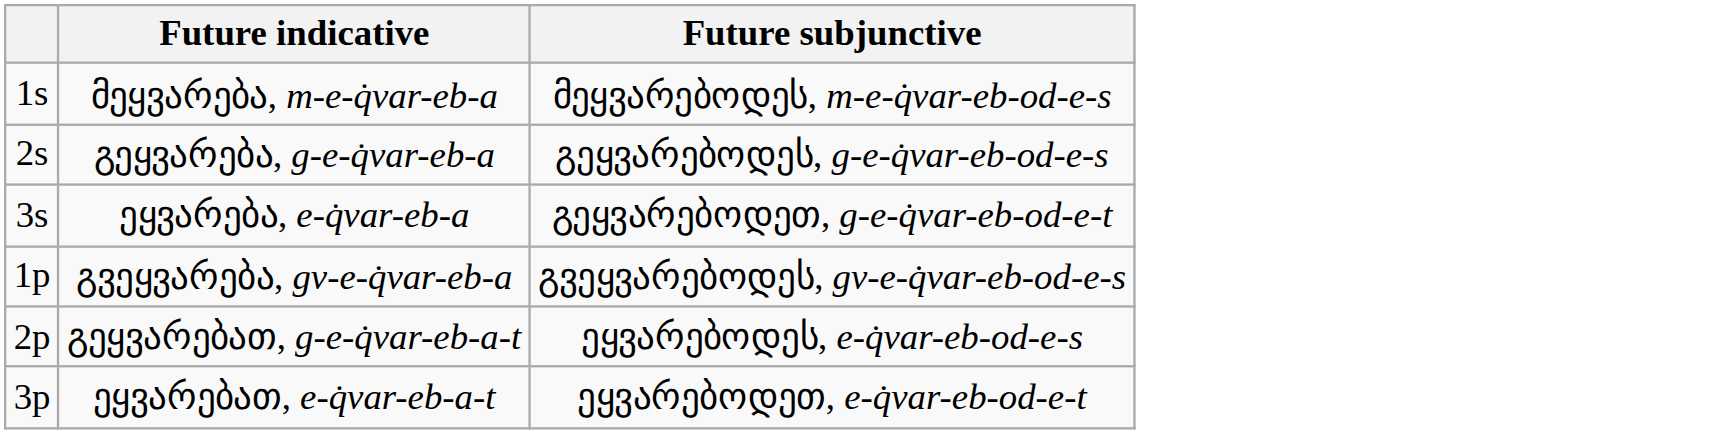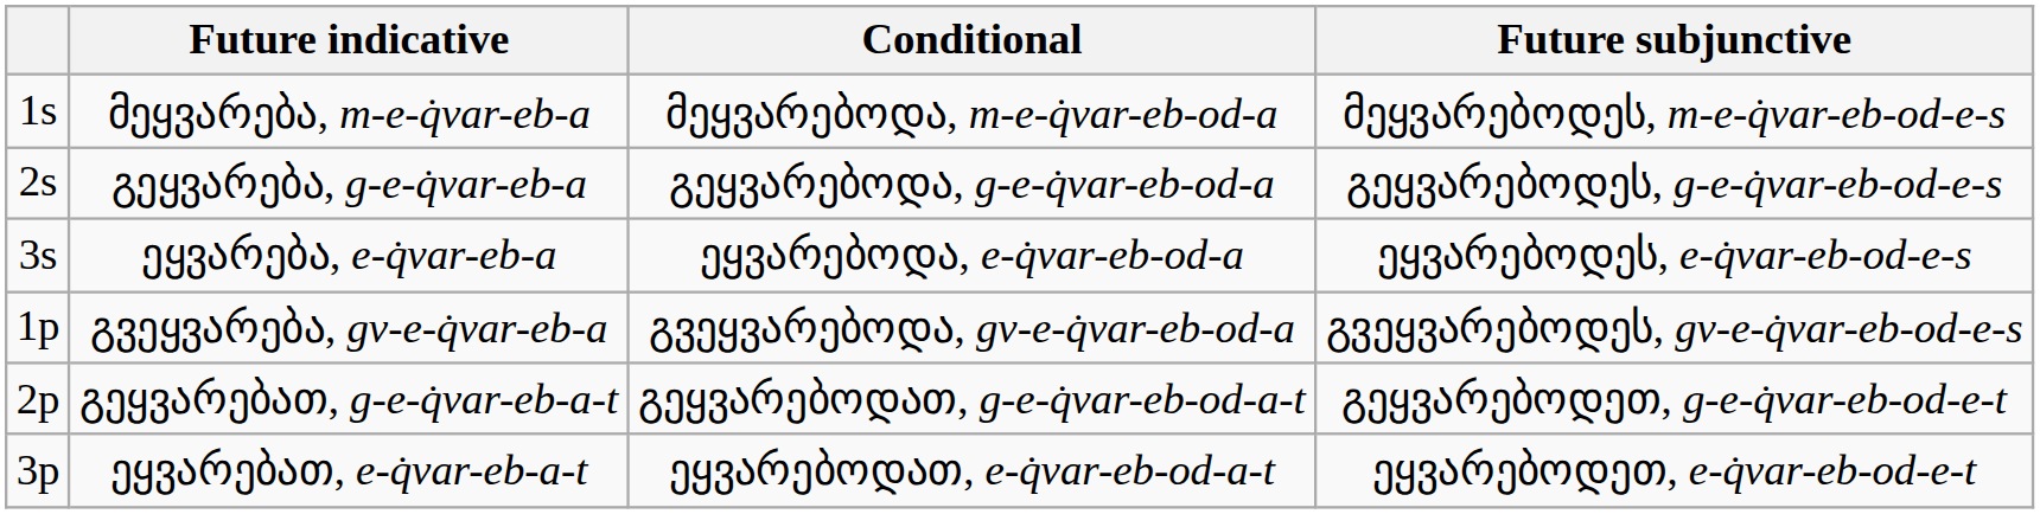 <table class="wikitable" style="text-align:center;">
 <tr>
 <th> </th>
 <th>Future indicative</th>
+<th>Conditional</th>
 <th>Future subjunctive</th>
 </tr>
 <tr>
 <td>1s</td>
 <td>მეყვარება, <em>m-e-q̇var-eb-a</em></td>
+<td>მეყვარებოდა, <em>m-e-q̇var-eb-od-a</em></td>
 <td>მეყვარებოდეს, <em>m-e-q̇var-eb-od-e-s</em></td>
 </tr>
 <tr>
 <td>2s</td>
 <td>გეყვარება, <em>g-e-q̇var-eb-a</em></td>
+<td>გეყვარებოდა, <em>g-e-q̇var-eb-od-a</em></td>
 <td>გეყვარებოდეს, <em>g-e-q̇var-eb-od-e-s</em></td>
 </tr>
 <tr>
 <td>3s</td>
 <td>ეყვარება, <em>e-q̇var-eb-a</em></td>
-<td>გეყვარებოდეთ, <em>g-e-q̇var-eb-od-e-t</em></td>
+<td>ეყვარებოდა, <em>e-q̇var-eb-od-a</em></td>
+<td>ეყვარებოდეს, <em>e-q̇var-eb-od-e-s</em></td>
 </tr>
 <tr>
 <td>1p</td>
 <td>გვეყვარება, <em>gv-e-q̇var-eb-a</em></td>
+<td>გვეყვარებოდა, <em>gv-e-q̇var-eb-od-a</em></td>
 <td>გვეყვარებოდეს, <em>gv-e-q̇var-eb-od-e-s</em></td>
 </tr>
 <tr>
 <td>2p</td>
 <td>გეყვარებათ, <em>g-e-q̇var-eb-a-t</em></td>
-<td>ეყვარებოდეს, <em>e-q̇var-eb-od-e-s</em></td>
+<td>გეყვარებოდათ, <em>g-e-q̇var-eb-od-a-t</em></td>
+<td>გეყვარებოდეთ, <em>g-e-q̇var-eb-od-e-t</em></td>
 </tr>
 <tr>
 <td>3p</td>
 <td>ეყვარებათ, <em>e-q̇var-eb-a-t</em></td>
+<td>ეყვარებოდათ, <em>e-q̇var-eb-od-a-t</em></td>
 <td>ეყვარებოდეთ, <em>e-q̇var-eb-od-e-t</em></td>
 </tr>
 </table>
